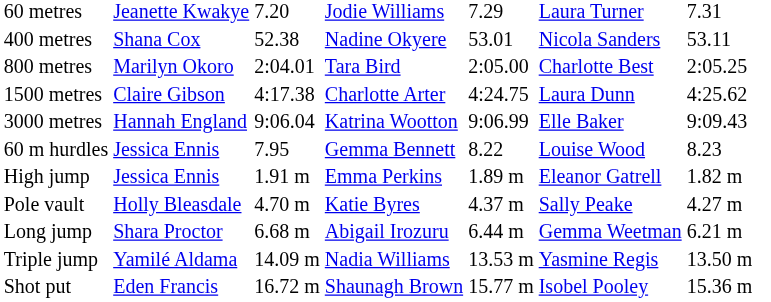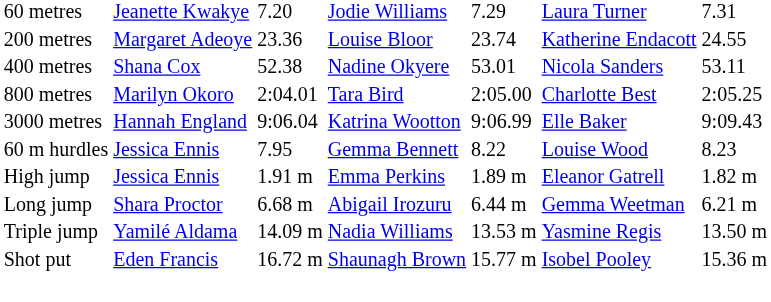 <table>
 <tr>
 <td>60 metres</td>
 <td><a href='#'>Jeanette Kwakye</a></td>
 <td>7.20</td>
 <td><a href='#'>Jodie Williams</a></td>
 <td>7.29</td>
 <td><a href='#'>Laura Turner</a></td>
 <td>7.31</td>
+</tr>
+<tr>
+<td>200 metres</td>
+<td><a href='#'>Margaret Adeoye</a></td>
+<td>23.36</td>
+<td><a href='#'>Louise Bloor</a></td>
+<td>23.74</td>
+<td><a href='#'>Katherine Endacott</a></td>
+<td>24.55</td>
 </tr>
 <tr>
 <td>400 metres</td>
 <td><a href='#'>Shana Cox</a></td>
 <td>52.38</td>
 <td><a href='#'>Nadine Okyere</a></td>
 <td>53.01</td>
 <td><a href='#'>Nicola Sanders</a></td>
 <td>53.11</td>
 </tr>
 <tr>
 <td>800 metres</td>
 <td><a href='#'>Marilyn Okoro</a></td>
 <td>2:04.01</td>
 <td><a href='#'>Tara Bird</a></td>
 <td>2:05.00</td>
 <td><a href='#'>Charlotte Best</a></td>
 <td>2:05.25</td>
-</tr>
-<tr>
-<td>1500 metres</td>
-<td><a href='#'>Claire Gibson</a></td>
-<td>4:17.38</td>
-<td><a href='#'>Charlotte Arter</a></td>
-<td>4:24.75</td>
-<td><a href='#'>Laura Dunn</a></td>
-<td>4:25.62</td>
 </tr>
 <tr>
 <td>3000 metres</td>
 <td><a href='#'>Hannah England</a></td>
 <td>9:06.04</td>
 <td><a href='#'>Katrina Wootton</a></td>
 <td>9:06.99</td>
 <td><a href='#'>Elle Baker</a></td>
 <td>9:09.43</td>
 </tr>
 <tr>
 <td>60 m hurdles</td>
 <td><a href='#'>Jessica Ennis</a></td>
 <td>7.95</td>
 <td><a href='#'>Gemma Bennett</a></td>
 <td>8.22</td>
 <td><a href='#'>Louise Wood</a></td>
 <td>8.23</td>
 </tr>
 <tr>
 <td>High jump</td>
 <td><a href='#'>Jessica Ennis</a></td>
 <td>1.91 m</td>
 <td><a href='#'>Emma Perkins</a></td>
 <td>1.89 m</td>
 <td><a href='#'>Eleanor Gatrell</a></td>
 <td>1.82 m</td>
 </tr>
 <tr>
-<td>Pole vault</td>
-<td><a href='#'>Holly Bleasdale</a></td>
-<td>4.70 m</td>
-<td><a href='#'>Katie Byres</a></td>
-<td>4.37 m</td>
-<td><a href='#'>Sally Peake</a></td>
-<td>4.27 m</td>
-</tr>
-<tr>
 <td>Long jump</td>
 <td><a href='#'>Shara Proctor</a></td>
 <td>6.68 m</td>
 <td><a href='#'>Abigail Irozuru</a></td>
 <td>6.44 m</td>
 <td><a href='#'>Gemma Weetman</a></td>
 <td>6.21 m</td>
 </tr>
 <tr>
 <td>Triple jump</td>
 <td><a href='#'>Yamilé Aldama</a></td>
 <td>14.09 m</td>
 <td><a href='#'>Nadia Williams</a></td>
 <td>13.53 m</td>
 <td><a href='#'>Yasmine Regis</a></td>
 <td>13.50 m</td>
 </tr>
 <tr>
 <td>Shot put</td>
 <td><a href='#'>Eden Francis</a></td>
 <td>16.72 m</td>
 <td><a href='#'>Shaunagh Brown</a></td>
 <td>15.77 m</td>
 <td><a href='#'>Isobel Pooley</a></td>
 <td>15.36 m</td>
 </tr>
 </table>
